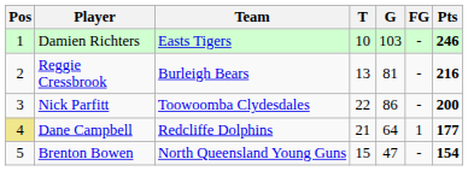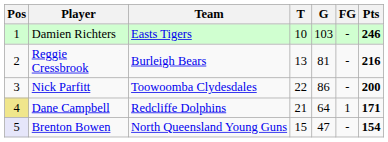 <table class="wikitable" style="text-align: center;">
 <tr>
 <th>Pos</th>
 <th width=120>Player</th>
 <th>Team</th>
 <th width=20>T</th>
 <th width=20>G</th>
 <th width=20>FG</th>
 <th width=20>Pts</th>
 </tr>
 <tr bgcolor="#d0ffd0">
 <td rowspan = 1>1</td>
 <td align="left">Damien Richters</td>
 <td align="left"> <a href='#'>Easts Tigers</a></td>
 <td>10</td>
 <td>103</td>
 <td>-</td>
 <td><strong>246</strong></td>
 </tr>
 <tr>
 <td rowspan = 1>2</td>
 <td align="left"><a href='#'>Reggie Cressbrook</a></td>
 <td align="left"> <a href='#'>Burleigh Bears</a></td>
 <td>13</td>
 <td>81</td>
 <td>-</td>
 <td><strong>216</strong></td>
 </tr>
 <tr>
 <td rowspan = 1>3</td>
 <td align="left"><a href='#'>Nick Parfitt</a></td>
 <td align="left"> <a href='#'>Toowoomba Clydesdales</a></td>
 <td>22</td>
 <td>86</td>
 <td>-</td>
 <td><strong>200</strong></td>
 </tr>
 <tr>
 <td rowspan = 1 style="background: khaki;">4</td>
 <td align="left"><a href='#'>Dane Campbell</a></td>
 <td align="left"> <a href='#'>Redcliffe Dolphins</a></td>
 <td>21</td>
 <td>64</td>
 <td>1</td>
-<td><strong>177</strong></td>
+<td><strong>171</strong></td>
 </tr>
 <tr>
-<td rowspan = 1>5</td>
+<td rowspan = 1 style="background: lavender;">5</td>
 <td align="left"><a href='#'>Brenton Bowen</a></td>
 <td align="left"> <a href='#'>North Queensland Young Guns</a></td>
 <td>15</td>
 <td>47</td>
 <td>-</td>
 <td><strong>154</strong></td>
 </tr>
 </table>
